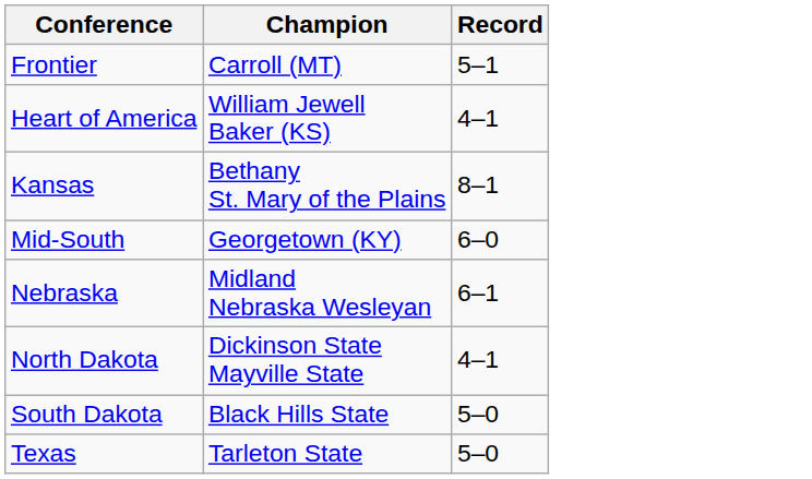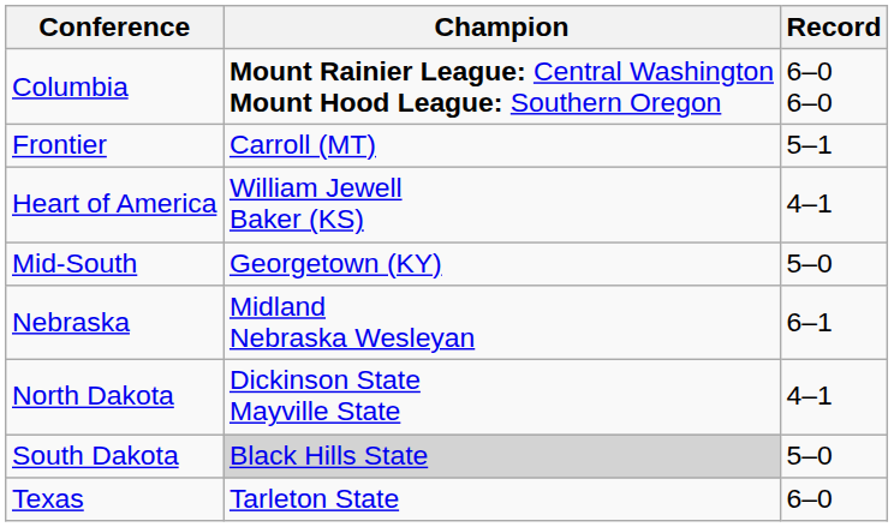 <table class="wikitable">
 <tr>
 <th>Conference</th>
 <th>Champion</th>
 <th>Record</th>
+</tr>
+<tr>
+<td><a href='#'>Columbia</a></td>
+<td><strong>Mount Rainier League:</strong> <a href='#'>Central Washington</a><br><strong>Mount Hood League:</strong> <a href='#'>Southern Oregon</a></td>
+<td>6–0<br>6–0</td>
 </tr>
 <tr>
 <td><a href='#'>Frontier</a></td>
 <td><a href='#'>Carroll (MT)</a></td>
 <td>5–1</td>
 </tr>
 <tr>
 <td><a href='#'>Heart of America</a></td>
 <td><a href='#'>William Jewell</a><br><a href='#'>Baker (KS)</a></td>
 <td>4–1</td>
 </tr>
 <tr>
-<td><a href='#'>Kansas</a></td>
-<td><a href='#'>Bethany</a><br><a href='#'>St. Mary of the Plains</a></td>
-<td>8–1</td>
-</tr>
-<tr>
 <td><a href='#'>Mid-South</a></td>
 <td><a href='#'>Georgetown (KY)</a></td>
-<td>6–0</td>
+<td>5–0</td>
 </tr>
 <tr>
 <td><a href='#'>Nebraska</a></td>
 <td><a href='#'>Midland</a><br><a href='#'>Nebraska Wesleyan</a></td>
 <td>6–1</td>
 </tr>
 <tr>
 <td><a href='#'>North Dakota</a></td>
 <td><a href='#'>Dickinson State</a><br><a href='#'>Mayville State</a></td>
 <td>4–1</td>
 </tr>
 <tr>
 <td><a href='#'>South Dakota</a></td>
-<td><a href='#'>Black Hills State</a></td>
+<td style="background: lightgrey;"><a href='#'>Black Hills State</a></td>
 <td>5–0</td>
 </tr>
 <tr>
 <td><a href='#'>Texas</a></td>
 <td><a href='#'>Tarleton State</a></td>
-<td>5–0</td>
+<td>6–0</td>
 </tr>
 </table>
